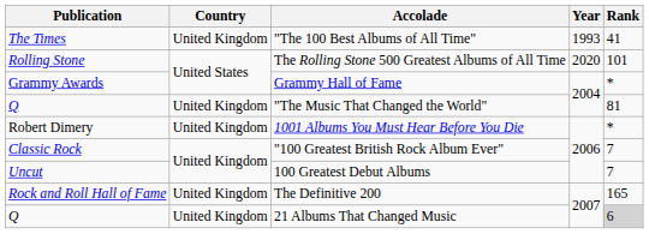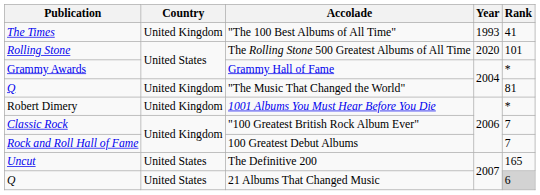 <table class="wikitable">
 <tr>
 <th scope="col">Publication</th>
 <th scope="col">Country</th>
 <th scope="col">Accolade</th>
 <th scope="col">Year</th>
 <th scope="col">Rank</th>
 </tr>
 <tr>
 <td><em><a href='#'>The Times</a></em></td>
 <td>United Kingdom</td>
 <td>"The 100 Best Albums of All Time"</td>
 <td>1993</td>
 <td>41</td>
 </tr>
 <tr>
 <td><em><a href='#'>Rolling Stone</a></em></td>
 <td rowspan="2">United States</td>
 <td>The <em>Rolling Stone</em> 500 Greatest Albums of All Time</td>
 <td>2020</td>
 <td>101</td>
 </tr>
 <tr>
 <td><a href='#'>Grammy Awards</a></td>
 <td><a href='#'>Grammy Hall of Fame</a></td>
 <td rowspan="2">2004</td>
 <td>*</td>
 </tr>
 <tr>
 <td><em><a href='#'>Q</a></em></td>
 <td>United Kingdom</td>
 <td>"The Music That Changed the World"</td>
 <td>81</td>
 </tr>
 <tr>
 <td>Robert Dimery</td>
 <td>United Kingdom</td>
 <td><em><a href='#'>1001 Albums You Must Hear Before You Die</a></em></td>
 <td rowspan="3">2006</td>
 <td>*</td>
 </tr>
 <tr>
 <td><em><a href='#'>Classic Rock</a></em></td>
 <td rowspan="2">United Kingdom</td>
 <td>"100 Greatest British Rock Album Ever"</td>
 <td>7</td>
 </tr>
 <tr>
-<td><em><a href='#'>Uncut</a></em></td>
+<td><em><a href='#'>Rock and Roll Hall of Fame</a></em></td>
 <td>100 Greatest Debut Albums</td>
 <td>7</td>
 </tr>
 <tr>
-<td><em><a href='#'>Rock and Roll Hall of Fame</a></em></td>
-<td>United Kingdom</td>
+<td><em><a href='#'>Uncut</a></em></td>
+<td>United States</td>
 <td>The Definitive 200</td>
 <td rowspan="2">2007</td>
 <td>165</td>
 </tr>
 <tr>
 <td><em>Q</em></td>
-<td>United Kingdom</td>
+<td>United States</td>
 <td>21 Albums That Changed Music</td>
 <td style="background: lightgrey;">6</td>
 </tr>
 </table>
